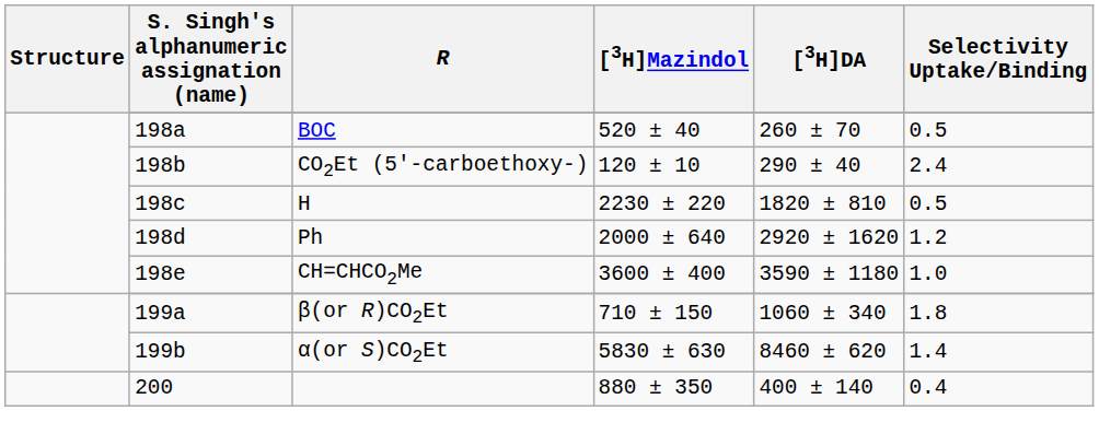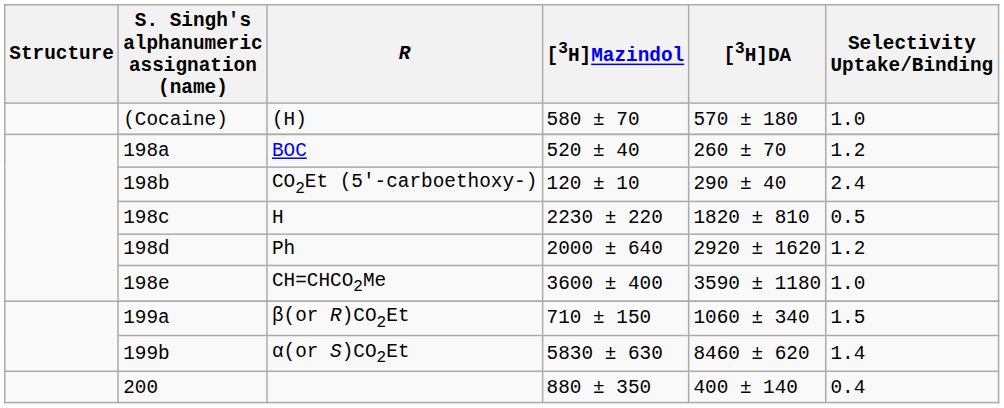 <table class="wikitable sortable">
 <tr>
 <th>Structure</th>
 <th>S. Singh's<br>alphanumeric<br>assignation<br>(name)</th>
 <th><em>R</em></th>
 <th>[<sup>3</sup>H]<a href='#'>Mazindol</a></th>
 <th>[<sup>3</sup>H]DA</th>
 <th>Selectivity<br>Uptake/Binding</th>
 </tr>
 <tr>
+<td></td>
+<td>(Cocaine)</td>
+<td>(H)</td>
+<td>580 ± 70</td>
+<td>570 ± 180</td>
+<td>1.0</td>
+</tr>
+<tr>
 <td rowspan=6></td>
 </tr>
 <tr>
 <td>198a</td>
 <td><a href='#'>BOC</a></td>
 <td>520 ± 40</td>
 <td>260 ± 70</td>
-<td>0.5</td>
+<td>1.2</td>
 </tr>
 <tr>
 <td>198b</td>
 <td>CO<sub>2</sub>Et (5′-carboethoxy-)</td>
 <td>120 ± 10</td>
 <td>290 ± 40</td>
 <td>2.4</td>
 </tr>
 <tr>
 <td>198c</td>
 <td>H</td>
 <td>2230 ± 220</td>
 <td>1820 ± 810</td>
 <td>0.5</td>
 </tr>
 <tr>
 <td>198d</td>
 <td>Ph</td>
 <td>2000 ± 640</td>
 <td>2920 ± 1620</td>
 <td>1.2</td>
 </tr>
 <tr>
 <td>198e</td>
 <td>CH=CHCO<sub>2</sub>Me</td>
 <td>3600 ± 400</td>
 <td>3590 ± 1180</td>
 <td>1.0</td>
 </tr>
 <tr>
 <td rowspan=3></td>
 </tr>
 <tr>
 <td>199a</td>
 <td>β(or <em>R</em>)CO<sub>2</sub>Et</td>
 <td>710 ± 150</td>
 <td>1060 ± 340</td>
-<td>1.8</td>
+<td>1.5</td>
 </tr>
 <tr>
 <td>199b</td>
 <td>α(or <em>S</em>)CO<sub>2</sub>Et</td>
 <td>5830 ± 630</td>
 <td>8460 ± 620</td>
 <td>1.4</td>
 </tr>
 <tr>
 <td></td>
 <td>200</td>
 <td></td>
 <td>880 ± 350</td>
 <td>400 ± 140</td>
 <td>0.4</td>
 </tr>
 </table>
